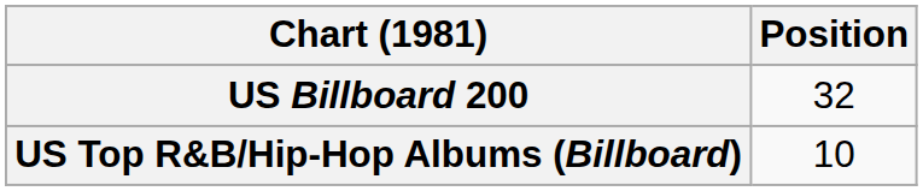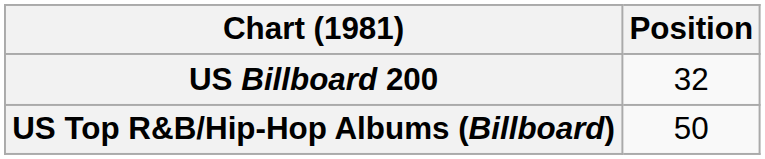 <table class="wikitable sortable plainrowheaders" style="text-align:center">
 <tr>
 <th>Chart (1981)</th>
 <th>Position</th>
 </tr>
 <tr>
 <th scope="row">US <em>Billboard</em> 200</th>
 <td>32</td>
 </tr>
 <tr>
 <th scope="row">US Top R&B/Hip-Hop Albums (<em>Billboard</em>)</th>
-<td>10</td>
+<td>50</td>
 </tr>
 </table>
